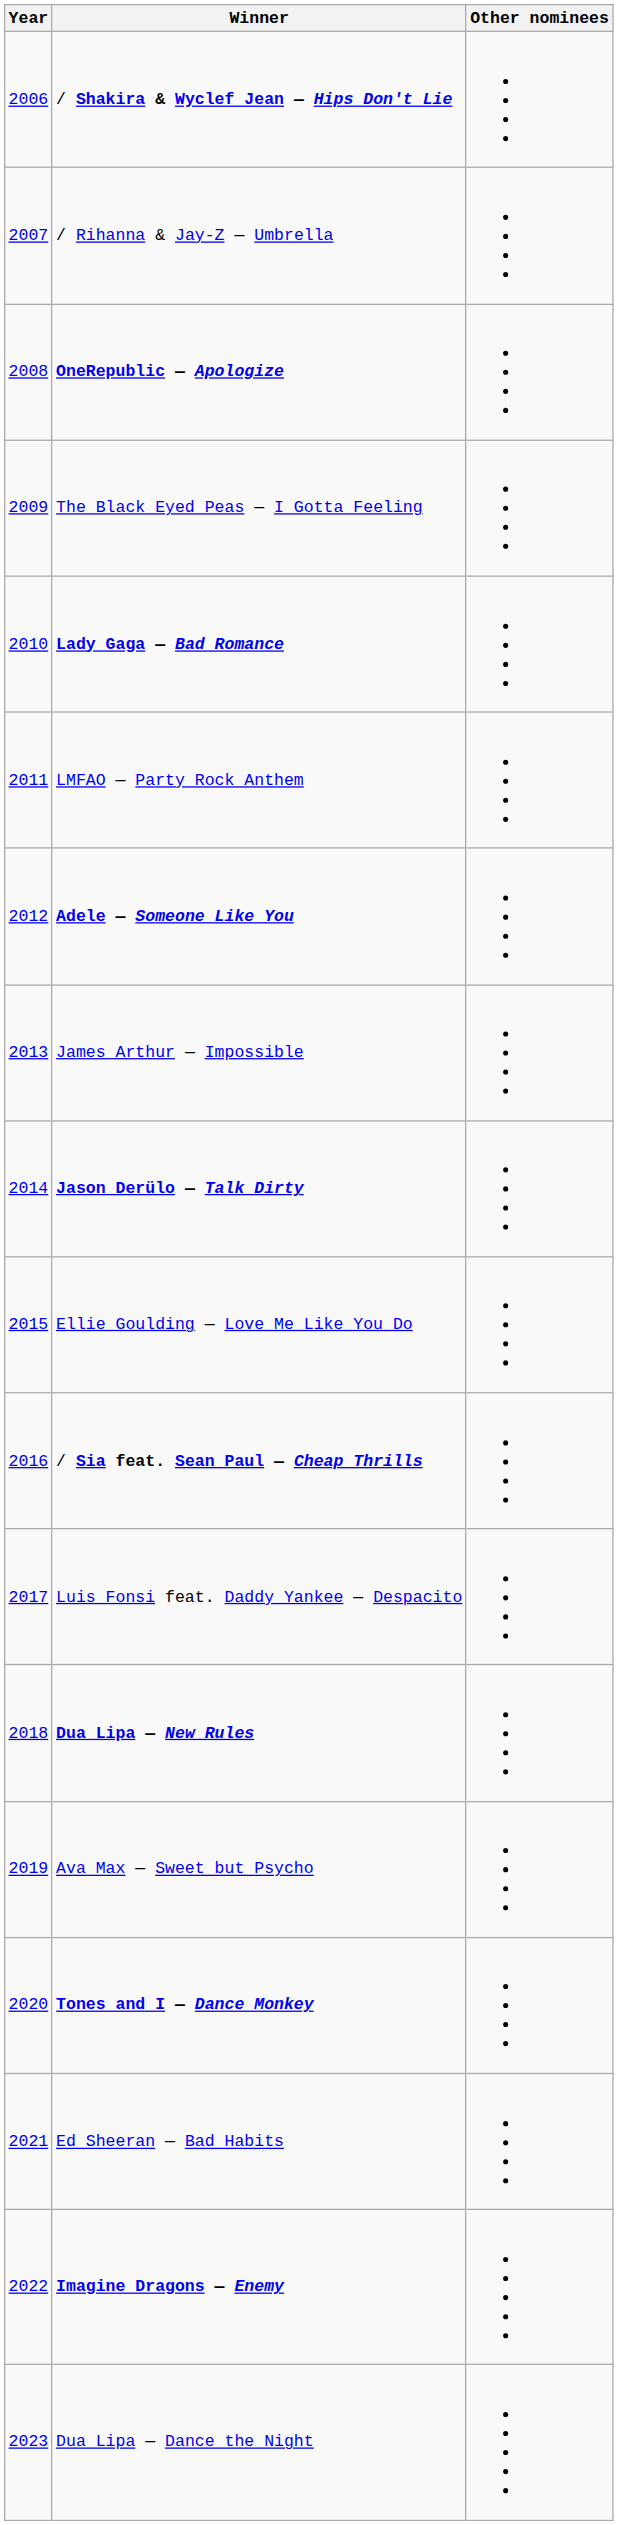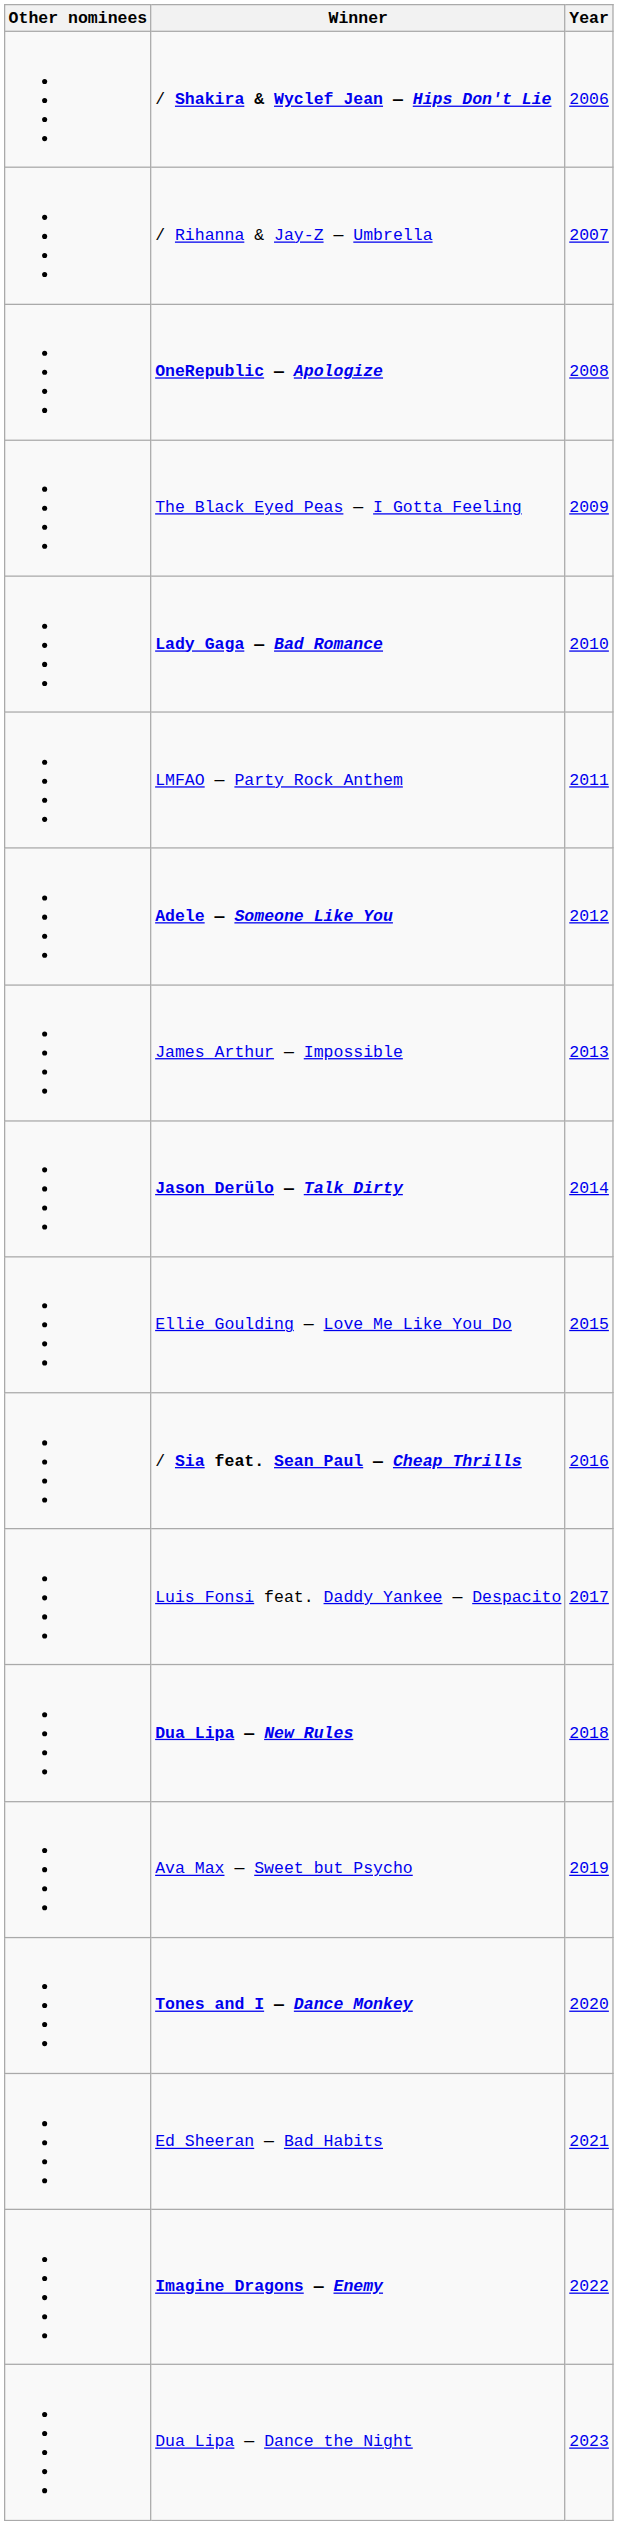 <table class="wikitable">
 <tr>
+<th>Other nominees</th>
+<th>Winner</th>
 <th>Year</th>
-<th>Winner</th>
-<th>Other nominees</th>
 </tr>
 <tr>
+<td><br><ul><li></li><li></li><li></li><li></li></ul></td>
+<td> /  <strong><a href='#'>Shakira</a> & <a href='#'>Wyclef Jean</a> — <em><a href='#'>Hips Don't Lie</a><strong><em></td>
 <td><a href='#'>2006</a></td>
-<td> /  <strong><a href='#'>Shakira</a> & <a href='#'>Wyclef Jean</a> — <em><a href='#'>Hips Don't Lie</a><strong><em></td>
-<td><br><ul><li></li><li></li><li></li><li></li></ul></td>
 </tr>
 <tr>
+<td><br><ul><li></li><li></li><li></li><li></li></ul></td>
+<td> /  </strong><a href='#'>Rihanna</a> & <a href='#'>Jay-Z</a> — </em><a href='#'>Umbrella</a></em></strong></td>
 <td><a href='#'>2007</a></td>
-<td> /  </strong><a href='#'>Rihanna</a> & <a href='#'>Jay-Z</a> — </em><a href='#'>Umbrella</a></em></strong></td>
-<td><br><ul><li></li><li></li><li></li><li></li></ul></td>
 </tr>
 <tr>
+<td><br><ul><li></li><li></li><li></li><li></li></ul></td>
+<td> <strong><a href='#'>OneRepublic</a> — <em><a href='#'>Apologize</a><strong><em></td>
 <td><a href='#'>2008</a></td>
-<td> <strong><a href='#'>OneRepublic</a> — <em><a href='#'>Apologize</a><strong><em></td>
-<td><br><ul><li></li><li></li><li></li><li></li></ul></td>
 </tr>
 <tr>
+<td><br><ul><li></li><li></li><li></li><li></li></ul></td>
+<td> </strong><a href='#'>The Black Eyed Peas</a> — </em><a href='#'>I Gotta Feeling</a></em></strong></td>
 <td><a href='#'>2009</a></td>
-<td> </strong><a href='#'>The Black Eyed Peas</a> — </em><a href='#'>I Gotta Feeling</a></em></strong></td>
-<td><br><ul><li></li><li></li><li></li><li></li></ul></td>
 </tr>
 <tr>
+<td><br><ul><li></li><li></li><li></li><li></li></ul></td>
+<td> <strong><a href='#'>Lady Gaga</a> — <em><a href='#'>Bad Romance</a><strong><em></td>
 <td><a href='#'>2010</a></td>
-<td> <strong><a href='#'>Lady Gaga</a> — <em><a href='#'>Bad Romance</a><strong><em></td>
-<td><br><ul><li></li><li></li><li></li><li></li></ul></td>
 </tr>
 <tr>
+<td><br><ul><li></li><li></li><li></li><li></li></ul></td>
+<td> </strong><a href='#'>LMFAO</a> — </em><a href='#'>Party Rock Anthem</a></em></strong></td>
 <td><a href='#'>2011</a></td>
-<td> </strong><a href='#'>LMFAO</a> — </em><a href='#'>Party Rock Anthem</a></em></strong></td>
-<td><br><ul><li></li><li></li><li></li><li></li></ul></td>
 </tr>
 <tr>
+<td><br><ul><li></li><li></li><li></li><li></li></ul></td>
+<td> <strong><a href='#'>Adele</a> — <em><a href='#'>Someone Like You</a><strong><em></td>
 <td><a href='#'>2012</a></td>
-<td> <strong><a href='#'>Adele</a> — <em><a href='#'>Someone Like You</a><strong><em></td>
-<td><br><ul><li></li><li></li><li></li><li></li></ul></td>
 </tr>
 <tr>
+<td><br><ul><li></li><li></li><li></li><li></li></ul></td>
+<td> </strong><a href='#'>James Arthur</a> — </em><a href='#'>Impossible</a></em></strong></td>
 <td><a href='#'>2013</a></td>
-<td> </strong><a href='#'>James Arthur</a> — </em><a href='#'>Impossible</a></em></strong></td>
-<td><br><ul><li></li><li></li><li></li><li></li></ul></td>
 </tr>
 <tr>
+<td><br><ul><li></li><li></li><li></li><li></li></ul></td>
+<td> <strong><a href='#'>Jason Derülo</a> — <em><a href='#'>Talk Dirty</a><strong><em></td>
 <td><a href='#'>2014</a></td>
-<td> <strong><a href='#'>Jason Derülo</a> — <em><a href='#'>Talk Dirty</a><strong><em></td>
-<td><br><ul><li></li><li></li><li></li><li></li></ul></td>
 </tr>
 <tr>
+<td><br><ul><li></li><li></li><li></li><li></li></ul></td>
+<td> </strong><a href='#'>Ellie Goulding</a> — </em><a href='#'>Love Me Like You Do</a></em></strong></td>
 <td><a href='#'>2015</a></td>
-<td> </strong><a href='#'>Ellie Goulding</a> — </em><a href='#'>Love Me Like You Do</a></em></strong></td>
-<td><br><ul><li></li><li></li><li></li><li></li></ul></td>
 </tr>
 <tr>
+<td><br><ul><li></li><li></li><li></li><li></li></ul></td>
+<td>/ <strong><a href='#'>Sia</a> feat. <a href='#'>Sean Paul</a> — <em><a href='#'>Cheap Thrills</a><strong><em></td>
 <td><a href='#'>2016</a></td>
-<td>/ <strong><a href='#'>Sia</a> feat. <a href='#'>Sean Paul</a> — <em><a href='#'>Cheap Thrills</a><strong><em></td>
-<td><br><ul><li></li><li></li><li></li><li></li></ul></td>
 </tr>
 <tr>
+<td><br><ul><li></li><li></li><li></li><li></li></ul></td>
+<td> </strong><a href='#'>Luis Fonsi</a> feat. <a href='#'>Daddy Yankee</a> — </em><a href='#'>Despacito</a></em></strong></td>
 <td><a href='#'>2017</a></td>
-<td> </strong><a href='#'>Luis Fonsi</a> feat. <a href='#'>Daddy Yankee</a> — </em><a href='#'>Despacito</a></em></strong></td>
-<td><br><ul><li></li><li></li><li></li><li></li></ul></td>
 </tr>
 <tr>
+<td><br><ul><li></li><li></li><li></li><li></li></ul></td>
+<td><strong> <a href='#'>Dua Lipa</a> — <em><a href='#'>New Rules</a><strong><em></td>
 <td><a href='#'>2018</a></td>
-<td><strong> <a href='#'>Dua Lipa</a> — <em><a href='#'>New Rules</a><strong><em></td>
-<td><br><ul><li></li><li></li><li></li><li></li></ul></td>
 </tr>
 <tr>
+<td><br><ul><li></li><li></li><li></li><li></li></ul></td>
+<td></strong> <a href='#'>Ava Max</a> — </em><a href='#'>Sweet but Psycho</a></em></strong></td>
 <td><a href='#'>2019</a></td>
-<td></strong> <a href='#'>Ava Max</a> — </em><a href='#'>Sweet but Psycho</a></em></strong></td>
-<td><br><ul><li></li><li></li><li></li><li></li></ul></td>
 </tr>
 <tr>
+<td><br><ul><li></li><li></li><li></li><li></li></ul></td>
+<td> <strong><a href='#'>Tones and I</a> — <em><a href='#'>Dance Monkey</a><strong><em></td>
 <td><a href='#'>2020</a></td>
-<td> <strong><a href='#'>Tones and I</a> — <em><a href='#'>Dance Monkey</a><strong><em></td>
-<td><br><ul><li></li><li></li><li></li><li></li></ul></td>
 </tr>
 <tr>
+<td><br><ul><li></li><li></li><li></li><li></li></ul></td>
+<td> </strong><a href='#'>Ed Sheeran</a> — </em><a href='#'>Bad Habits</a></em></strong></td>
 <td><a href='#'>2021</a></td>
-<td> </strong><a href='#'>Ed Sheeran</a> — </em><a href='#'>Bad Habits</a></em></strong></td>
-<td><br><ul><li></li><li></li><li></li><li></li></ul></td>
 </tr>
 <tr>
+<td><br><ul><li></li><li></li><li></li><li></li><li></li></ul></td>
+<td> <strong><a href='#'>Imagine Dragons</a> — <em><a href='#'>Enemy</a><strong><em></td>
 <td><a href='#'>2022</a></td>
-<td> <strong><a href='#'>Imagine Dragons</a> — <em><a href='#'>Enemy</a><strong><em></td>
-<td><br><ul><li></li><li></li><li></li><li></li><li></li></ul></td>
 </tr>
 <tr>
+<td><br><ul><li></li><li></li><li></li><li></li><li></li></ul></td>
+<td> </strong><a href='#'>Dua Lipa</a> — </em><a href='#'>Dance the Night</a></em></strong></td>
 <td><a href='#'>2023</a></td>
-<td> </strong><a href='#'>Dua Lipa</a> — </em><a href='#'>Dance the Night</a></em></strong></td>
-<td><br><ul><li></li><li></li><li></li><li></li><li></li></ul></td>
 </tr>
 </table>
